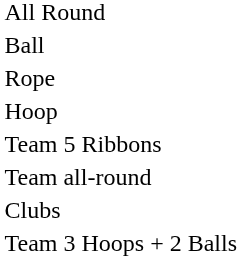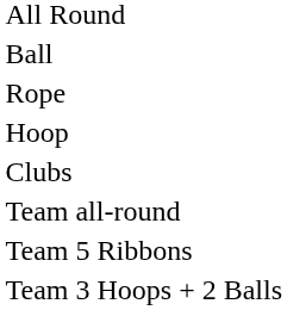 <table>
 <tr>
 <td>All Round</td>
 <td></td>
 <td></td>
 <td></td>
 </tr>
 <tr>
 <td>Ball</td>
 <td></td>
 <td></td>
 <td></td>
 </tr>
 <tr>
 <td>Rope</td>
 <td></td>
 <td></td>
 <td></td>
 </tr>
 <tr>
 <td>Hoop</td>
 <td></td>
 <td></td>
 <td></td>
 </tr>
 <tr>
-<td>Team 5 Ribbons</td>
+<td>Clubs</td>
 <td></td>
 <td></td>
 <td></td>
 </tr>
 <tr>
 <td>Team all-round</td>
 <td></td>
 <td></td>
 <td></td>
 </tr>
 <tr>
-<td>Clubs</td>
+<td>Team 5 Ribbons</td>
 <td></td>
 <td></td>
 <td></td>
 </tr>
 <tr>
 <td>Team 3 Hoops + 2 Balls</td>
 <td></td>
 <td></td>
 <td></td>
 </tr>
 </table>
